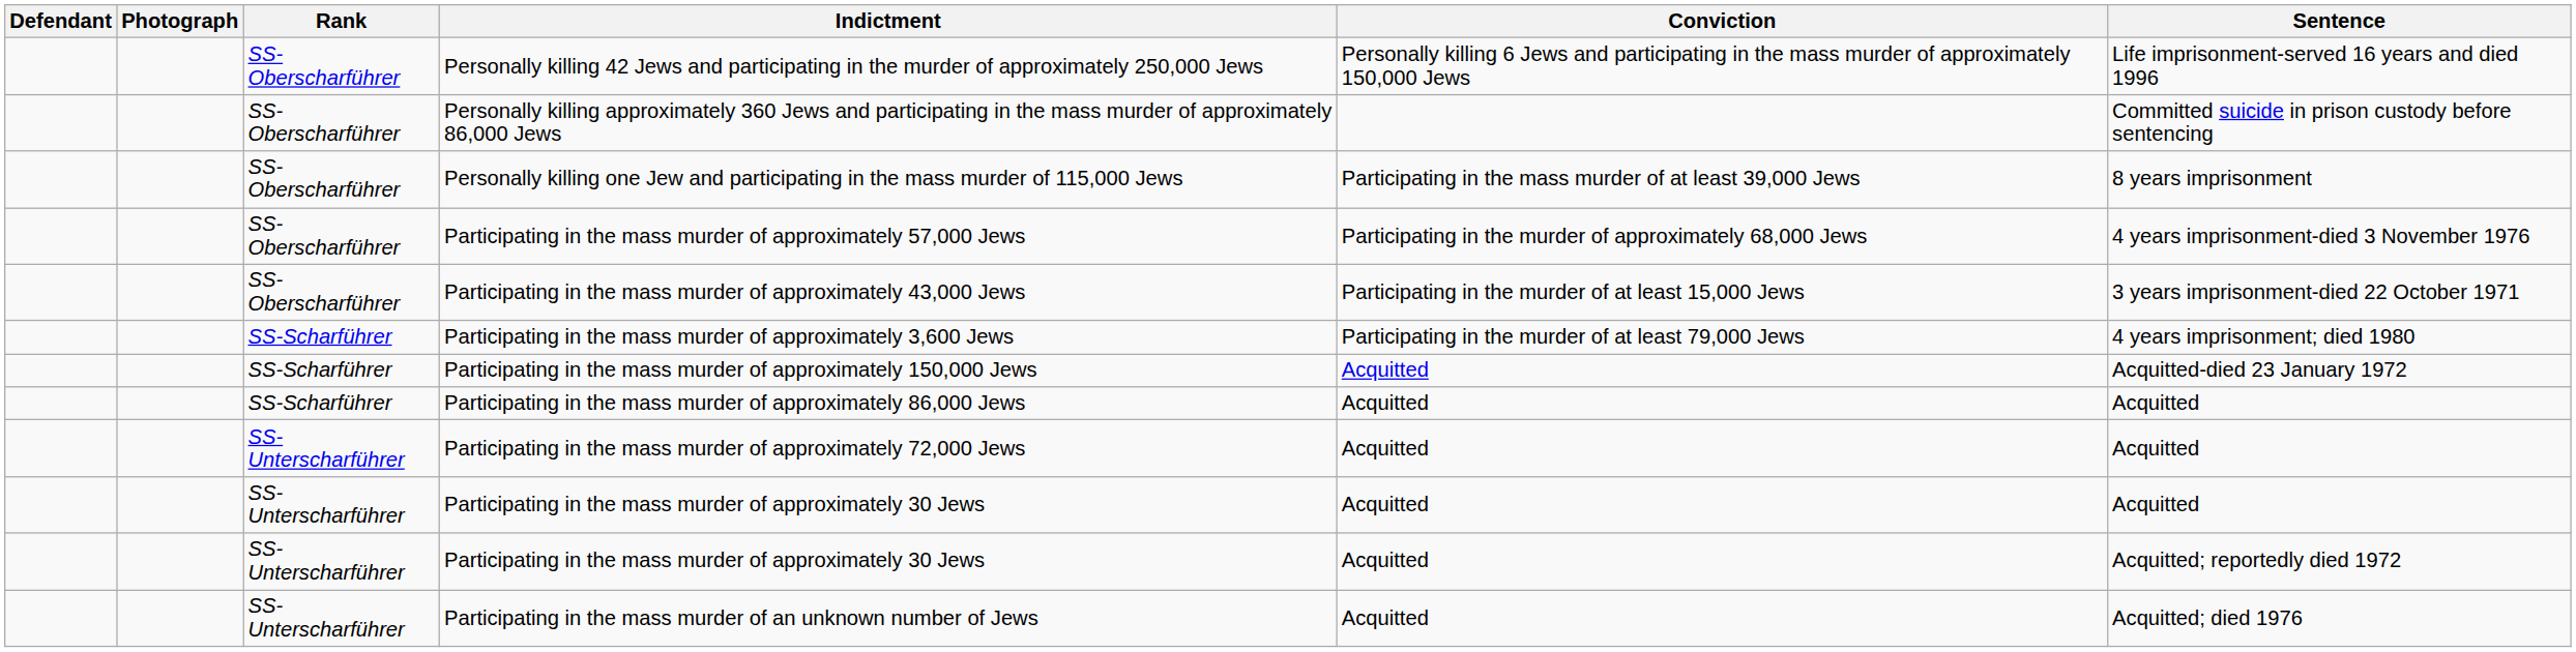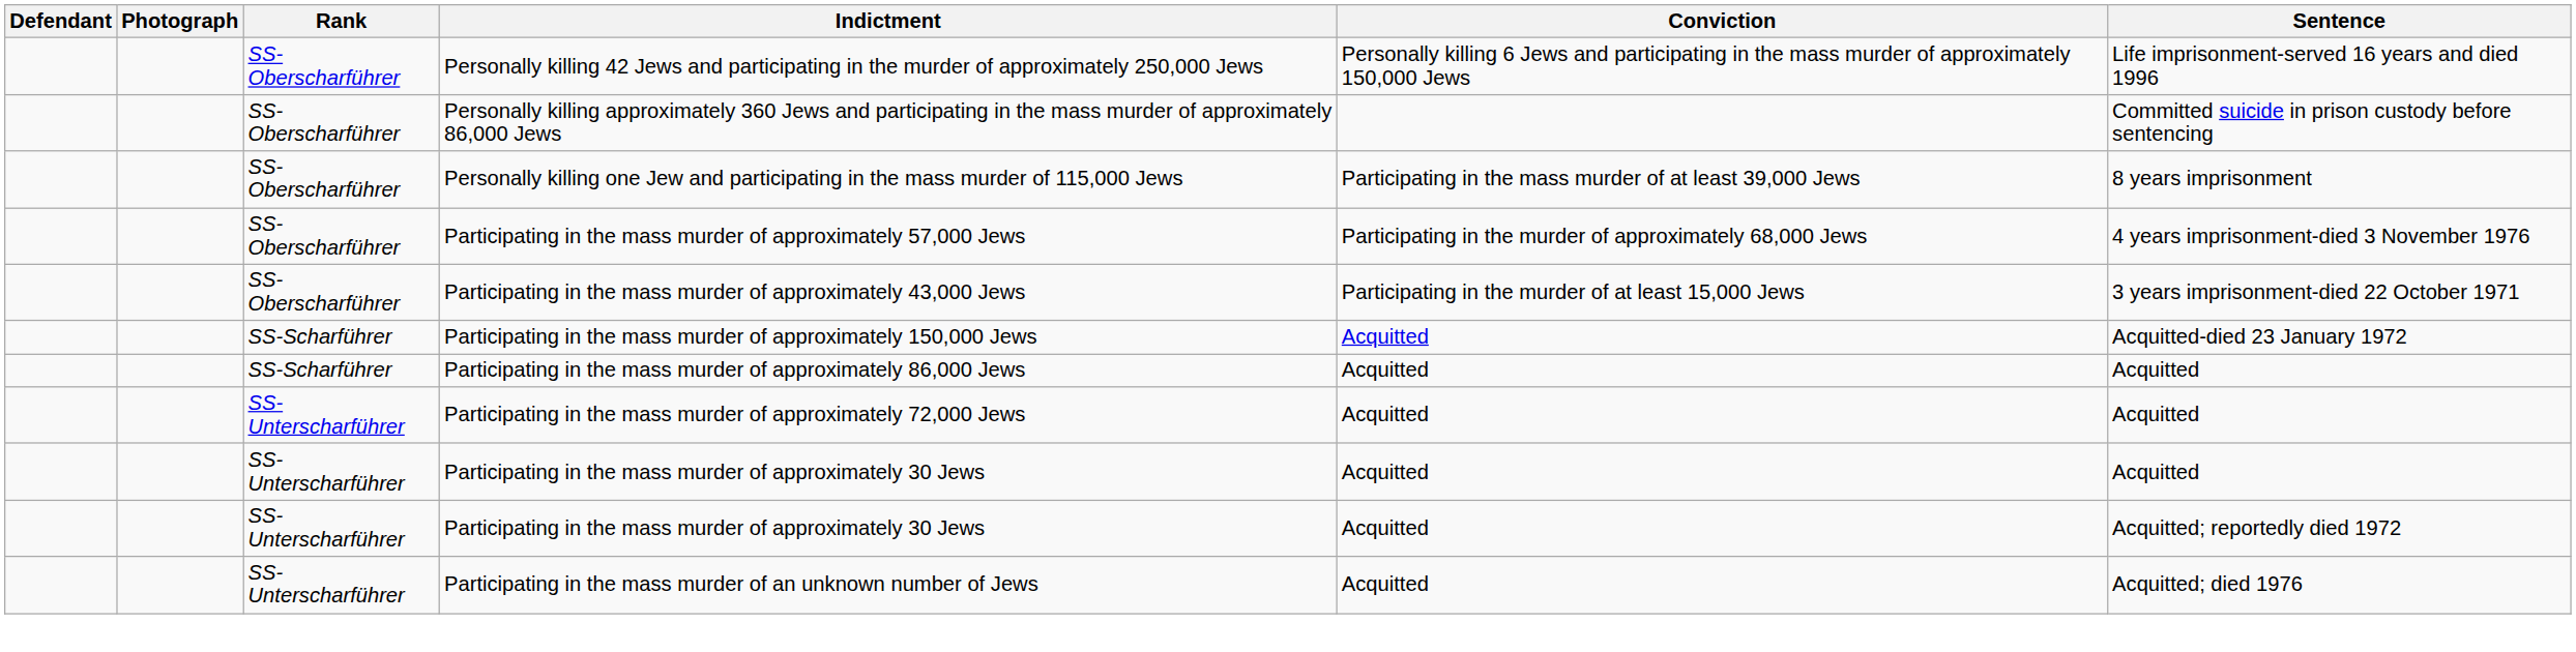 <table class="wikitable sortable">
 <tr>
 <th>Defendant</th>
 <th>Photograph</th>
 <th>Rank</th>
 <th>Indictment</th>
 <th>Conviction</th>
 <th>Sentence</th>
 </tr>
 <tr>
 <td></td>
 <td></td>
 <td><em><a href='#'>SS-Oberscharführer</a></em></td>
 <td>Personally killing 42 Jews and participating in the murder of approximately 250,000 Jews</td>
 <td>Personally killing 6 Jews and participating in the mass murder of approximately 150,000 Jews</td>
 <td>Life imprisonment-served 16 years and died 1996</td>
 </tr>
 <tr>
 <td></td>
 <td></td>
 <td><em>SS-Oberscharführer</em></td>
 <td>Personally killing approximately 360 Jews and participating in the mass murder of approximately 86,000 Jews</td>
 <td></td>
 <td>Committed <a href='#'>suicide</a> in prison custody before sentencing</td>
 </tr>
 <tr>
 <td></td>
 <td></td>
 <td><em>SS-Oberscharführer</em></td>
 <td>Personally killing one Jew and participating in the mass murder of 115,000 Jews</td>
 <td>Participating in the mass murder of at least 39,000 Jews</td>
 <td>8 years imprisonment</td>
 </tr>
 <tr>
 <td></td>
 <td></td>
 <td><em>SS-Oberscharführer</em></td>
 <td>Participating in the mass murder of approximately 57,000 Jews</td>
 <td>Participating in the murder of approximately 68,000 Jews</td>
 <td>4 years imprisonment-died 3 November 1976</td>
 </tr>
 <tr>
 <td></td>
 <td></td>
 <td><em>SS-Oberscharführer</em></td>
 <td>Participating in the mass murder of approximately 43,000 Jews</td>
 <td>Participating in the murder of at least 15,000 Jews</td>
 <td>3 years imprisonment-died 22 October 1971</td>
 </tr>
 <tr>
 <td></td>
 <td></td>
-<td><em><a href='#'>SS-Scharführer</a></em></td>
-<td>Participating in the mass murder of approximately 3,600 Jews</td>
-<td>Participating in the murder of at least 79,000 Jews</td>
-<td>4 years imprisonment; died 1980</td>
-</tr>
-<tr>
-<td></td>
-<td></td>
 <td><em>SS-Scharführer</em></td>
 <td>Participating in the mass murder of approximately 150,000 Jews</td>
 <td><a href='#'>Acquitted</a></td>
 <td>Acquitted-died 23 January 1972</td>
 </tr>
 <tr>
 <td></td>
 <td></td>
 <td><em>SS-Scharführer</em></td>
 <td>Participating in the mass murder of approximately 86,000 Jews</td>
 <td>Acquitted</td>
 <td>Acquitted</td>
 </tr>
 <tr>
 <td></td>
 <td></td>
 <td><em><a href='#'>SS-Unterscharführer</a></em></td>
 <td>Participating in the mass murder of approximately 72,000 Jews</td>
 <td>Acquitted</td>
 <td>Acquitted</td>
 </tr>
 <tr>
 <td></td>
 <td></td>
 <td><em>SS-Unterscharführer</em></td>
 <td>Participating in the mass murder of approximately 30 Jews</td>
 <td>Acquitted</td>
 <td>Acquitted</td>
 </tr>
 <tr>
 <td></td>
 <td></td>
 <td><em>SS-Unterscharführer</em></td>
 <td>Participating in the mass murder of approximately 30 Jews</td>
 <td>Acquitted</td>
 <td>Acquitted; reportedly died 1972</td>
 </tr>
 <tr>
 <td></td>
 <td></td>
 <td><em>SS-Unterscharführer</em></td>
 <td>Participating in the mass murder of an unknown number of Jews</td>
 <td>Acquitted</td>
 <td>Acquitted; died 1976</td>
 </tr>
 </table>
